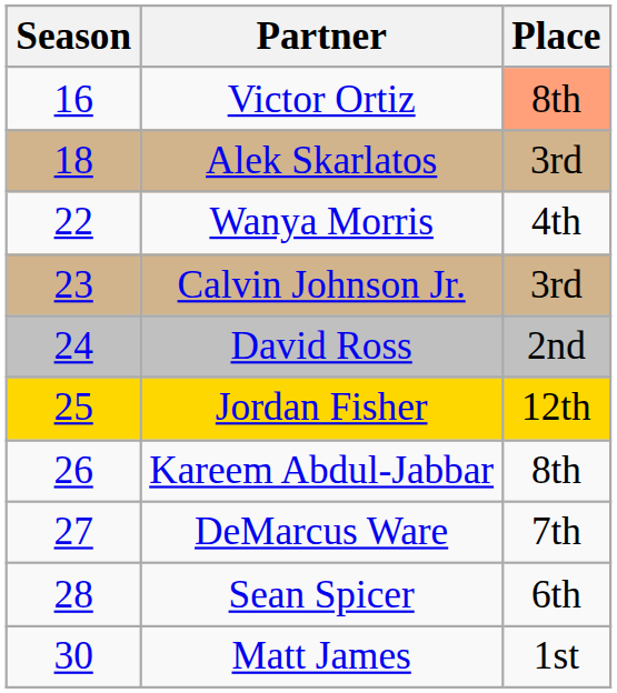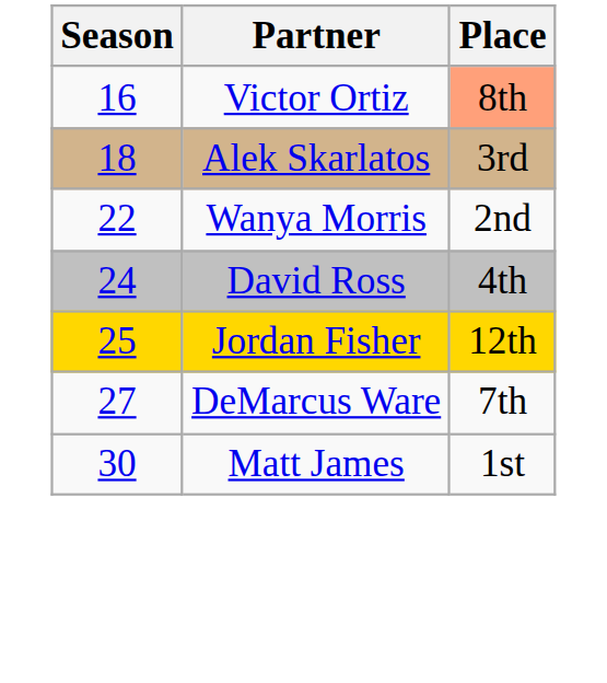 <table class="wikitable" style="margin:auto; text-align:center;">
 <tr>
 <th>Season</th>
 <th>Partner</th>
 <th>Place</th>
 </tr>
 <tr>
 <td><a href='#'>16</a></td>
 <td><a href='#'>Victor Ortiz</a></td>
 <td style="background: lightsalmon;">8th</td>
 </tr>
 <tr style="background:tan;">
 <td><a href='#'>18</a></td>
 <td><a href='#'>Alek Skarlatos</a></td>
 <td>3rd</td>
 </tr>
 <tr>
 <td><a href='#'>22</a></td>
 <td><a href='#'>Wanya Morris</a></td>
-<td>4th</td>
-</tr>
-<tr style="background:tan;">
-<td><a href='#'>23</a></td>
-<td><a href='#'>Calvin Johnson Jr.</a></td>
-<td>3rd</td>
+<td>2nd</td>
 </tr>
 <tr style="background:silver;">
 <td><a href='#'>24</a></td>
 <td><a href='#'>David Ross</a></td>
-<td>2nd</td>
+<td>4th</td>
 </tr>
 <tr style="background:gold;">
 <td><a href='#'>25</a></td>
 <td><a href='#'>Jordan Fisher</a></td>
 <td>12th</td>
 </tr>
 <tr>
-<td><a href='#'>26</a></td>
-<td><a href='#'>Kareem Abdul-Jabbar</a></td>
-<td>8th</td>
-</tr>
-<tr>
 <td><a href='#'>27</a></td>
 <td><a href='#'>DeMarcus Ware</a></td>
 <td>7th</td>
-</tr>
-<tr>
-<td><a href='#'>28</a></td>
-<td><a href='#'>Sean Spicer</a></td>
-<td>6th</td>
 </tr>
 <tr>
 <td><a href='#'>30</a></td>
 <td><a href='#'>Matt James</a></td>
 <td>1st</td>
 </tr>
 </table>
